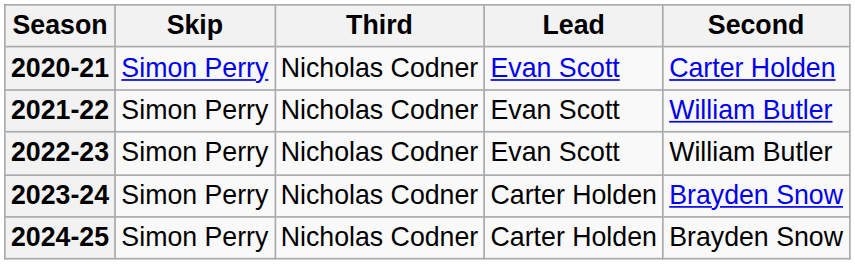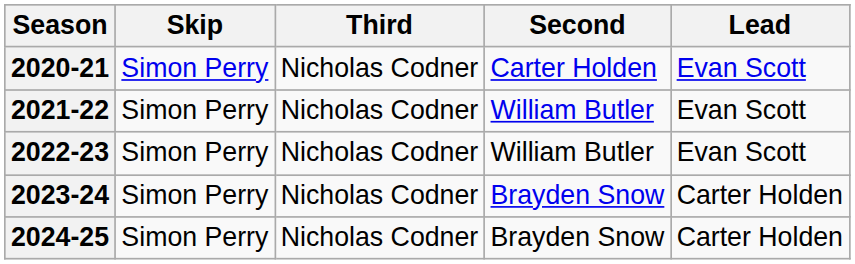 <table class="wikitable">
 <tr>
 <th scope="col">Season</th>
 <th scope="col">Skip</th>
 <th scope="col">Third</th>
+<th scope="col">Second</th>
 <th scope="col">Lead</th>
-<th scope="col">Second</th>
 </tr>
 <tr>
 <th scope="row">2020-21</th>
 <td><a href='#'>Simon Perry</a></td>
 <td>Nicholas Codner</td>
+<td><a href='#'>Carter Holden</a></td>
 <td><a href='#'>Evan Scott</a></td>
-<td><a href='#'>Carter Holden</a></td>
 </tr>
 <tr>
 <th scope="row">2021-22</th>
 <td>Simon Perry</td>
 <td>Nicholas Codner</td>
+<td><a href='#'>William Butler</a></td>
 <td>Evan Scott</td>
-<td><a href='#'>William Butler</a></td>
 </tr>
 <tr>
 <th scope="row">2022-23</th>
 <td>Simon Perry</td>
 <td>Nicholas Codner</td>
+<td>William Butler</td>
 <td>Evan Scott</td>
-<td>William Butler</td>
 </tr>
 <tr>
 <th scope="row">2023-24</th>
 <td>Simon Perry</td>
 <td>Nicholas Codner</td>
+<td><a href='#'>Brayden Snow</a></td>
 <td>Carter Holden</td>
-<td><a href='#'>Brayden Snow</a></td>
 </tr>
 <tr>
 <th scope="row">2024-25</th>
 <td>Simon Perry</td>
 <td>Nicholas Codner</td>
+<td>Brayden Snow</td>
 <td>Carter Holden</td>
-<td>Brayden Snow</td>
 </tr>
 </table>
